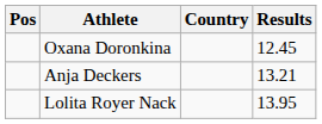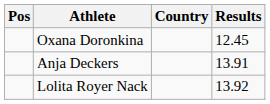 <table class="wikitable">
 <tr>
 <th>Pos</th>
 <th>Athlete</th>
 <th>Country</th>
 <th>Results</th>
 </tr>
 <tr>
 <td align="center"></td>
 <td>Oxana Doronkina</td>
 <td></td>
 <td>12.45</td>
 </tr>
 <tr>
 <td align="center"></td>
 <td>Anja Deckers</td>
 <td></td>
-<td>13.21</td>
+<td>13.91</td>
 </tr>
 <tr>
 <td align="center"></td>
 <td>Lolita Royer Nack</td>
 <td></td>
-<td>13.95</td>
+<td>13.92</td>
 </tr>
 </table>
